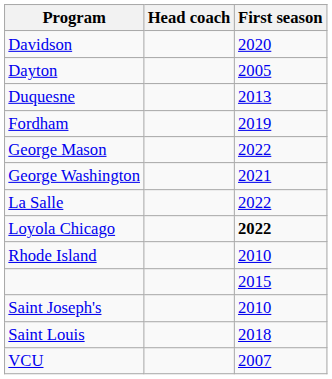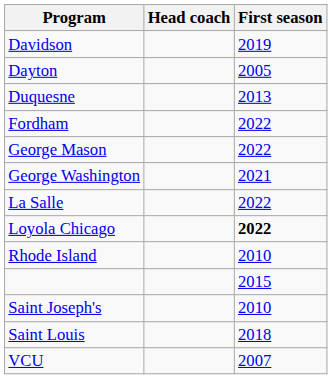 <table class="wikitable sortable">
 <tr>
 <th>Program</th>
 <th>Head coach</th>
 <th>First season</th>
 </tr>
 <tr>
 <td><a href='#'>Davidson</a></td>
 <td></td>
-<td><a href='#'>2020</a></td>
+<td><a href='#'>2019</a></td>
 </tr>
 <tr>
 <td><a href='#'>Dayton</a></td>
 <td></td>
 <td><a href='#'>2005</a></td>
 </tr>
 <tr>
 <td><a href='#'>Duquesne</a></td>
 <td></td>
 <td><a href='#'>2013</a></td>
 </tr>
 <tr>
 <td><a href='#'>Fordham</a></td>
 <td></td>
-<td><a href='#'>2019</a></td>
+<td><a href='#'>2022</a></td>
 </tr>
 <tr>
 <td><a href='#'>George Mason</a></td>
 <td></td>
 <td><a href='#'>2022</a></td>
 </tr>
 <tr>
 <td><a href='#'>George Washington</a></td>
 <td></td>
 <td><a href='#'>2021</a></td>
 </tr>
 <tr>
 <td><a href='#'>La Salle</a></td>
 <td></td>
 <td><a href='#'>2022</a></td>
 </tr>
 <tr>
 <td><a href='#'>Loyola Chicago</a></td>
 <td></td>
 <td><strong>2022</strong></td>
 </tr>
 <tr>
 <td><a href='#'>Rhode Island</a></td>
 <td></td>
 <td><a href='#'>2010</a></td>
 </tr>
 <tr>
 <td></td>
 <td></td>
 <td><a href='#'>2015</a></td>
 </tr>
 <tr>
 <td><a href='#'>Saint Joseph's</a></td>
 <td></td>
 <td><a href='#'>2010</a></td>
 </tr>
 <tr>
 <td><a href='#'>Saint Louis</a></td>
 <td></td>
 <td><a href='#'>2018</a></td>
 </tr>
 <tr>
 <td><a href='#'>VCU</a></td>
 <td></td>
 <td><a href='#'>2007</a></td>
 </tr>
 </table>
